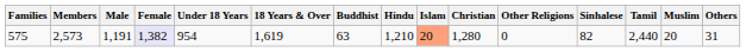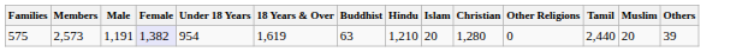 <table class="wikitable">
 <tr>
 <th><small>Families</small></th>
 <th><small>Members</small></th>
 <th><small>Male</small></th>
 <th><small>Female</small></th>
 <th><small>Under 18 Years</small></th>
 <th><small>18 Years & Over</small></th>
 <th><small>Buddhist</small></th>
 <th><small>Hindu</small></th>
 <th><small>Islam</small></th>
 <th><small>Christian</small></th>
 <th><small>Other Religions</small></th>
-<th><small>Sinhalese</small></th>
 <th><small>Tamil</small></th>
 <th><small>Muslim</small></th>
 <th><small>Others</small></th>
 </tr>
 <tr>
 <td>575</td>
 <td>2,573</td>
 <td>1,191</td>
 <td style="background: lavender;">1,382</td>
 <td>954</td>
 <td>1,619</td>
 <td>63</td>
 <td>1,210</td>
-<td style="background: lightsalmon;">20</td>
+<td>20</td>
 <td>1,280</td>
 <td>0</td>
-<td>82</td>
 <td>2,440</td>
 <td>20</td>
-<td>31</td>
+<td>39</td>
 </tr>
 </table>
